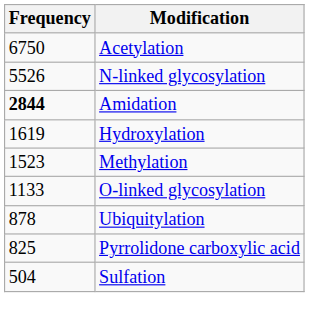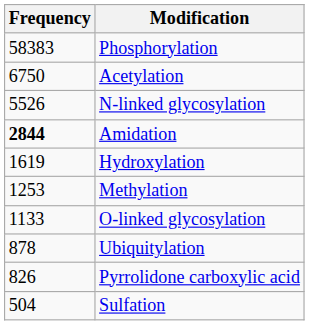 <table class="wikitable">
 <tr>
 <th>Frequency</th>
 <th>Modification</th>
+</tr>
+<tr>
+<td>58383</td>
+<td><a href='#'>Phosphorylation</a></td>
 </tr>
 <tr>
 <td>6750</td>
 <td><a href='#'>Acetylation</a></td>
 </tr>
 <tr>
 <td>5526</td>
 <td><a href='#'>N-linked glycosylation</a></td>
 </tr>
 <tr>
 <td><strong>2844</strong></td>
 <td><a href='#'>Amidation</a></td>
 </tr>
 <tr>
 <td>1619</td>
 <td><a href='#'>Hydroxylation</a></td>
 </tr>
 <tr>
-<td>1523</td>
+<td>1253</td>
 <td><a href='#'>Methylation</a></td>
 </tr>
 <tr>
 <td>1133</td>
 <td><a href='#'>O-linked glycosylation</a></td>
 </tr>
 <tr>
 <td>878</td>
 <td><a href='#'>Ubiquitylation</a></td>
 </tr>
 <tr>
-<td>825</td>
+<td>826</td>
 <td><a href='#'>Pyrrolidone carboxylic acid</a></td>
 </tr>
 <tr>
 <td>504</td>
 <td><a href='#'>Sulfation</a></td>
 </tr>
 </table>
